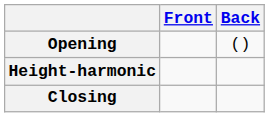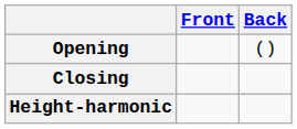 <table class="wikitable" style="text-align: center;">
 <tr>
 <th></th>
 <th><a href='#'>Front</a></th>
 <th><a href='#'>Back</a></th>
 </tr>
 <tr>
 <th>Opening</th>
 <td></td>
 <td>()</td>
 </tr>
 <tr>
+<th>Closing</th>
+<td>    </td>
+<td>    </td>
+</tr>
+<tr>
 <th>Height-harmonic</th>
 <td></td>
 <td></td>
 </tr>
-<tr>
-<th>Closing</th>
-<td>    </td>
-<td>    </td>
-</tr>
 </table>
